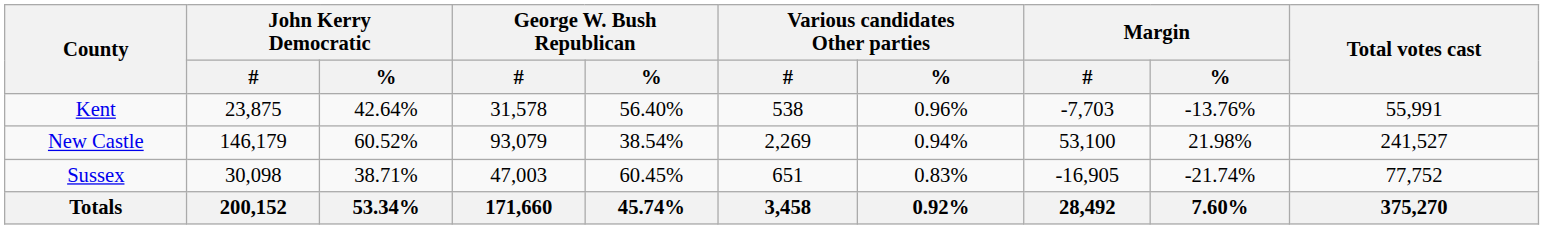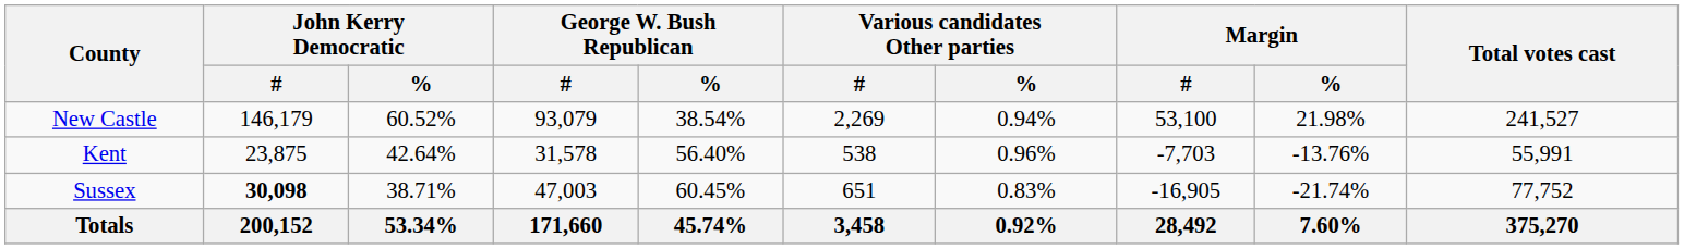 <table width="60%"  class="wikitable sortable" style="text-align:center">
 <tr>
 <th style="text-align:center;" rowspan="2">County</th>
 <th style="text-align:center;" colspan="2">John Kerry<br>Democratic</th>
 <th style="text-align:center;" colspan="2">George W. Bush<br>Republican</th>
 <th style="text-align:center;" colspan="2">Various candidates<br>Other parties</th>
 <th style="text-align:center;" colspan="2">Margin</th>
 <th style="text-align:center;" rowspan="2">Total votes cast</th>
 </tr>
 <tr>
 <th style="text-align:center;" data-sort-type="number">#</th>
 <th style="text-align:center;" data-sort-type="number">%</th>
 <th style="text-align:center;" data-sort-type="number">#</th>
 <th style="text-align:center;" data-sort-type="number">%</th>
 <th style="text-align:center;" data-sort-type="number">#</th>
 <th style="text-align:center;" data-sort-type="number">%</th>
 <th style="text-align:center;" data-sort-type="number">#</th>
 <th style="text-align:center;" data-sort-type="number">%</th>
 </tr>
 <tr style="text-align:center;">
+<td><a href='#'>New Castle</a></td>
+<td>146,179</td>
+<td>60.52%</td>
+<td>93,079</td>
+<td>38.54%</td>
+<td>2,269</td>
+<td>0.94%</td>
+<td>53,100</td>
+<td>21.98%</td>
+<td>241,527</td>
+</tr>
+<tr style="text-align:center;">
 <td><a href='#'>Kent</a></td>
 <td>23,875</td>
 <td>42.64%</td>
 <td>31,578</td>
 <td>56.40%</td>
 <td>538</td>
 <td>0.96%</td>
 <td>-7,703</td>
 <td>-13.76%</td>
 <td>55,991</td>
 </tr>
 <tr style="text-align:center;">
-<td><a href='#'>New Castle</a></td>
-<td>146,179</td>
-<td>60.52%</td>
-<td>93,079</td>
-<td>38.54%</td>
-<td>2,269</td>
-<td>0.94%</td>
-<td>53,100</td>
-<td>21.98%</td>
-<td>241,527</td>
-</tr>
-<tr style="text-align:center;">
 <td><a href='#'>Sussex</a></td>
-<td>30,098</td>
+<td><strong>30,098</strong></td>
 <td>38.71%</td>
 <td>47,003</td>
 <td>60.45%</td>
 <td>651</td>
 <td>0.83%</td>
 <td>-16,905</td>
 <td>-21.74%</td>
 <td>77,752</td>
 </tr>
 <tr>
 <th>Totals</th>
 <th>200,152</th>
 <th>53.34%</th>
 <th>171,660</th>
 <th>45.74%</th>
 <th>3,458</th>
 <th>0.92%</th>
 <th>28,492</th>
 <th>7.60%</th>
 <th>375,270</th>
 </tr>
 </table>
